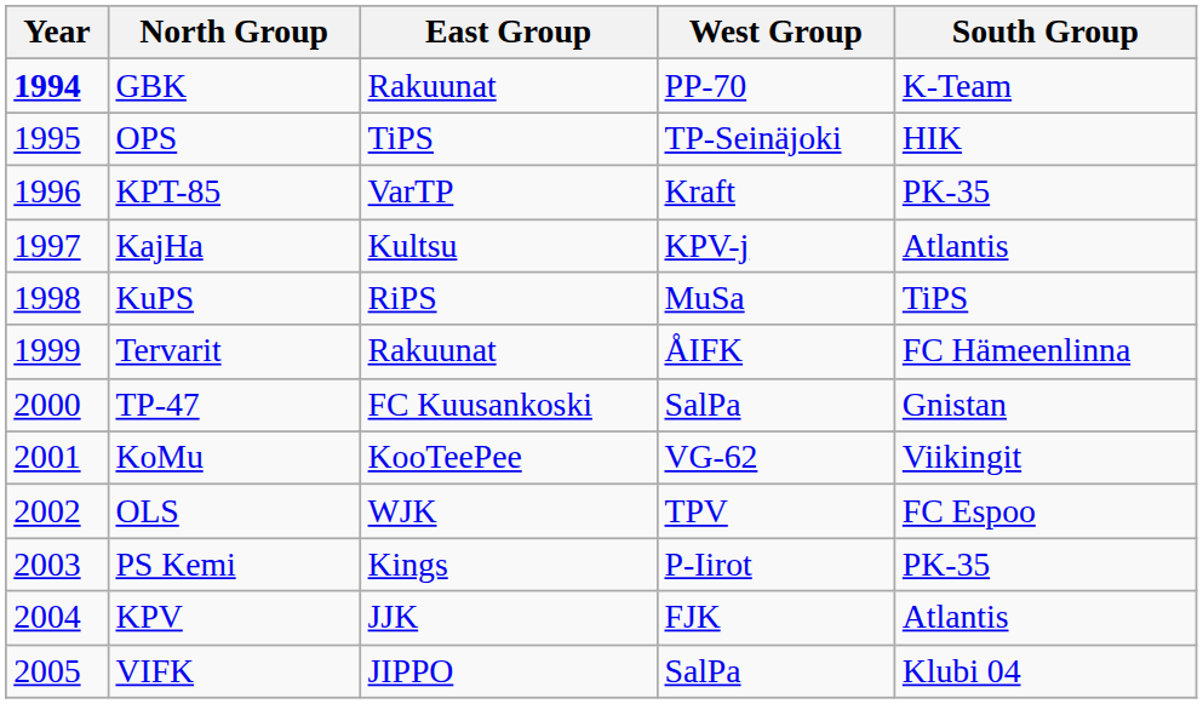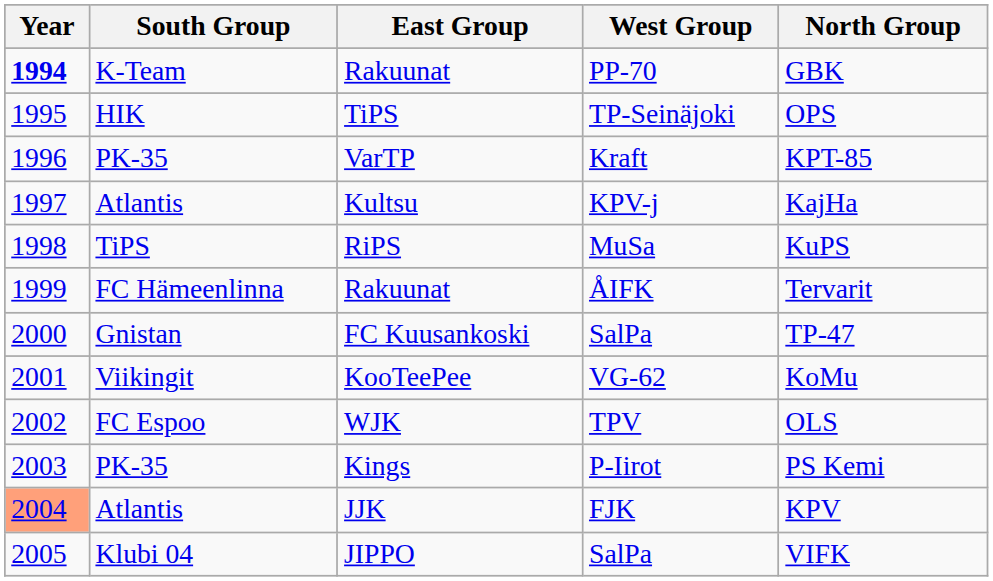 <table class="wikitable" style="width:45%">
 <tr>
 <th>Year</th>
-<th>North Group</th>
+<th>South Group</th>
 <th>East Group</th>
 <th>West Group</th>
-<th>South Group</th>
+<th>North Group</th>
 </tr>
 <tr>
 <td><strong><a href='#'>1994</a></strong></td>
-<td><a href='#'>GBK</a></td>
+<td><a href='#'>K-Team</a></td>
 <td><a href='#'>Rakuunat</a></td>
 <td><a href='#'>PP-70</a></td>
-<td><a href='#'>K-Team</a></td>
+<td><a href='#'>GBK</a></td>
 </tr>
 <tr>
 <td><a href='#'>1995</a></td>
-<td><a href='#'>OPS</a></td>
+<td><a href='#'>HIK</a></td>
 <td><a href='#'>TiPS</a></td>
 <td><a href='#'>TP-Seinäjoki</a></td>
-<td><a href='#'>HIK</a></td>
+<td><a href='#'>OPS</a></td>
 </tr>
 <tr>
 <td><a href='#'>1996</a></td>
-<td><a href='#'>KPT-85</a></td>
+<td><a href='#'>PK-35</a></td>
 <td><a href='#'>VarTP</a></td>
 <td><a href='#'>Kraft</a></td>
-<td><a href='#'>PK-35</a></td>
+<td><a href='#'>KPT-85</a></td>
 </tr>
 <tr>
 <td><a href='#'>1997</a></td>
-<td><a href='#'>KajHa</a></td>
+<td><a href='#'>Atlantis</a></td>
 <td><a href='#'>Kultsu</a></td>
 <td><a href='#'>KPV-j</a></td>
-<td><a href='#'>Atlantis</a></td>
+<td><a href='#'>KajHa</a></td>
 </tr>
 <tr>
 <td><a href='#'>1998</a></td>
-<td><a href='#'>KuPS</a></td>
+<td><a href='#'>TiPS</a></td>
 <td><a href='#'>RiPS</a></td>
 <td><a href='#'>MuSa</a></td>
-<td><a href='#'>TiPS</a></td>
+<td><a href='#'>KuPS</a></td>
 </tr>
 <tr>
 <td><a href='#'>1999</a></td>
-<td><a href='#'>Tervarit</a></td>
+<td><a href='#'>FC Hämeenlinna</a></td>
 <td><a href='#'>Rakuunat</a></td>
 <td><a href='#'>ÅIFK</a></td>
-<td><a href='#'>FC Hämeenlinna</a></td>
+<td><a href='#'>Tervarit</a></td>
 </tr>
 <tr>
 <td><a href='#'>2000</a></td>
-<td><a href='#'>TP-47</a></td>
+<td><a href='#'>Gnistan</a></td>
 <td><a href='#'>FC Kuusankoski</a></td>
 <td><a href='#'>SalPa</a></td>
-<td><a href='#'>Gnistan</a></td>
+<td><a href='#'>TP-47</a></td>
 </tr>
 <tr>
 <td><a href='#'>2001</a></td>
-<td><a href='#'>KoMu</a></td>
+<td><a href='#'>Viikingit</a></td>
 <td><a href='#'>KooTeePee</a></td>
 <td><a href='#'>VG-62</a></td>
-<td><a href='#'>Viikingit</a></td>
+<td><a href='#'>KoMu</a></td>
 </tr>
 <tr>
 <td><a href='#'>2002</a></td>
-<td><a href='#'>OLS</a></td>
+<td><a href='#'>FC Espoo</a></td>
 <td><a href='#'>WJK</a></td>
 <td><a href='#'>TPV</a></td>
-<td><a href='#'>FC Espoo</a></td>
+<td><a href='#'>OLS</a></td>
 </tr>
 <tr>
 <td><a href='#'>2003</a></td>
-<td><a href='#'>PS Kemi</a></td>
+<td><a href='#'>PK-35</a></td>
 <td><a href='#'>Kings</a></td>
 <td><a href='#'>P-Iirot</a></td>
-<td><a href='#'>PK-35</a></td>
+<td><a href='#'>PS Kemi</a></td>
 </tr>
 <tr>
-<td><a href='#'>2004</a></td>
-<td><a href='#'>KPV</a></td>
+<td style="background: lightsalmon;"><a href='#'>2004</a></td>
+<td><a href='#'>Atlantis</a></td>
 <td><a href='#'>JJK</a></td>
 <td><a href='#'>FJK</a></td>
-<td><a href='#'>Atlantis</a></td>
+<td><a href='#'>KPV</a></td>
 </tr>
 <tr>
 <td><a href='#'>2005</a></td>
-<td><a href='#'>VIFK</a></td>
+<td><a href='#'>Klubi 04</a></td>
 <td><a href='#'>JIPPO</a></td>
 <td><a href='#'>SalPa</a></td>
-<td><a href='#'>Klubi 04</a></td>
+<td><a href='#'>VIFK</a></td>
 </tr>
 </table>
